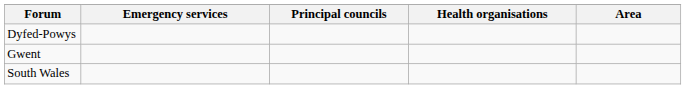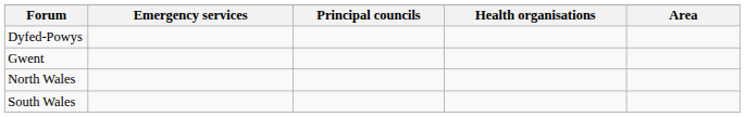 <table class="wikitable sortable" summary="A four column table arranged alphabetically" style="text-align: left;">
 <tr>
 </tr>
 <tr style="text-align: left;" style="vertical-align: bottom;">
 <th width=11%>Forum</th>
 <th width=27% class=unsortable>Emergency services</th>
 <th width=20% class=unsortable>Principal councils</th>
 <th width=24% class=unsortable>Health organisations</th>
 <th width=15% class=unsortable>Area</th>
 </tr>
 <tr style="vertical-align: top;">
 <td>Dyfed-Powys</td>
 <td></td>
 <td></td>
 <td></td>
 <td></td>
 </tr>
 <tr style="vertical-align: top;">
 <td>Gwent</td>
 <td></td>
 <td></td>
 <td></td>
 <td></td>
 </tr>
 <tr style="vertical-align: top;">
+<td>North Wales</td>
+<td></td>
+<td></td>
+<td></td>
+<td></td>
+</tr>
+<tr style="vertical-align: top;">
 <td>South Wales</td>
 <td></td>
 <td></td>
 <td></td>
 <td></td>
 </tr>
 </table>
